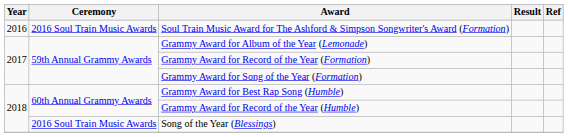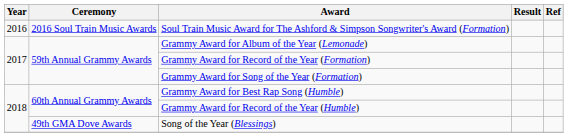 <table class="wikitable">
 <tr style="background:#ccc; text-align:center;">
 <th scope="col">Year</th>
 <th scope="col">Ceremony</th>
 <th scope="col">Award</th>
 <th scope="col">Result</th>
 <th>Ref</th>
 </tr>
 <tr>
 <td>2016</td>
 <td><a href='#'>2016 Soul Train Music Awards</a></td>
 <td><a href='#'>Soul Train Music Award for The Ashford & Simpson Songwriter's Award</a> (<em><a href='#'>Formation</a></em>)</td>
 <td></td>
 <td style="text-align:center;"></td>
 </tr>
 <tr>
 <td rowspan="3">2017</td>
 <td rowspan="3"><a href='#'>59th Annual Grammy Awards</a></td>
 <td><a href='#'>Grammy Award for Album of the Year</a> (<em><a href='#'>Lemonade</a></em>)</td>
 <td></td>
 <td style="text-align:center;"></td>
 </tr>
 <tr>
 <td><a href='#'>Grammy Award for Record of the Year</a> (<em><a href='#'>Formation</a></em>)</td>
 <td></td>
 <td style="text-align:center;"></td>
 </tr>
 <tr>
 <td><a href='#'>Grammy Award for Song of the Year</a> (<em><a href='#'>Formation</a></em>)</td>
 <td></td>
 <td style="text-align:center;"></td>
 </tr>
 <tr>
 <td rowspan="3">2018</td>
 <td rowspan="2"><a href='#'>60th Annual Grammy Awards</a></td>
 <td><a href='#'>Grammy Award for Best Rap Song</a> (<em><a href='#'>Humble</a></em>)</td>
 <td></td>
 <td style="text-align:center;"></td>
 </tr>
 <tr>
 <td><a href='#'>Grammy Award for Record of the Year</a> (<em><a href='#'>Humble</a></em>)</td>
 <td></td>
 <td style="text-align:center;"></td>
 </tr>
 <tr>
-<td><a href='#'>2016 Soul Train Music Awards</a></td>
+<td><a href='#'>49th GMA Dove Awards</a></td>
 <td>Song of the Year (<em><a href='#'>Blessings</a></em>)</td>
 <td></td>
 <td style="text-align:center;"></td>
 </tr>
 <tr>
 </tr>
 </table>
